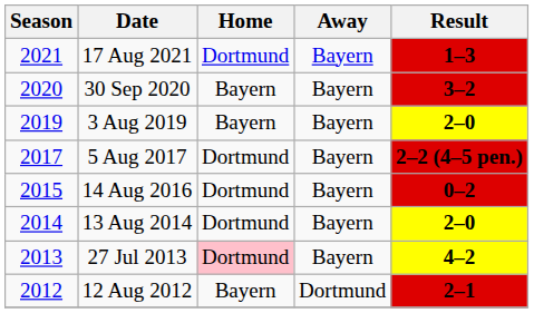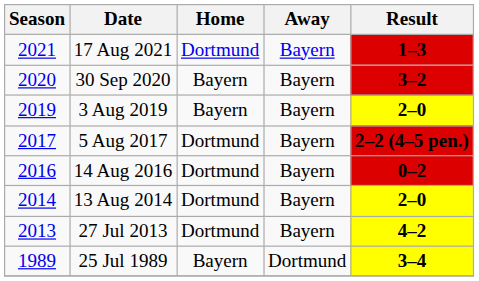 <table class="wikitable" style="text-align:center;">
 <tr>
 <th>Season</th>
 <th>Date</th>
 <th>Home</th>
 <th>Away</th>
 <th>Result</th>
 </tr>
 <tr>
 <td><a href='#'>2021</a></td>
 <td>17 Aug 2021</td>
 <td><a href='#'>Dortmund</a></td>
 <td><a href='#'>Bayern</a></td>
 <td bgcolor=DD0000><span><strong>1–3</strong></span></td>
 </tr>
 <tr>
 <td><a href='#'>2020</a></td>
 <td>30 Sep 2020</td>
 <td>Bayern</td>
 <td>Bayern</td>
 <td bgcolor=DD0000><span><strong>3–2</strong></span></td>
 </tr>
 <tr>
 <td><a href='#'>2019</a></td>
 <td>3 Aug 2019</td>
 <td>Bayern</td>
 <td>Bayern</td>
 <td bgcolor=FFFF00><span><strong>2–0</strong></span></td>
 </tr>
 <tr>
 <td><a href='#'>2017</a></td>
 <td>5 Aug 2017</td>
 <td>Dortmund</td>
 <td>Bayern</td>
 <td bgcolor=DD0000><span><strong>2–2 (4–5 pen.)</strong></span></td>
 </tr>
 <tr>
-<td><a href='#'>2015</a></td>
+<td><a href='#'>2016</a></td>
 <td>14 Aug 2016</td>
 <td>Dortmund</td>
 <td>Bayern</td>
 <td bgcolor=DD0000><span><strong>0–2</strong></span></td>
 </tr>
 <tr>
 <td><a href='#'>2014</a></td>
 <td>13 Aug 2014</td>
 <td>Dortmund</td>
 <td>Bayern</td>
 <td bgcolor=FFFF00><span><strong>2–0</strong></span></td>
 </tr>
 <tr>
 <td><a href='#'>2013</a></td>
 <td>27 Jul 2013</td>
-<td style="background: pink;">Dortmund</td>
+<td>Dortmund</td>
 <td>Bayern</td>
 <td bgcolor=FFFF00><span><strong>4–2</strong></span></td>
 </tr>
 <tr>
-<td><a href='#'>2012</a></td>
-<td>12 Aug 2012</td>
+<td><a href='#'>1989</a></td>
+<td>25 Jul 1989</td>
 <td>Bayern</td>
 <td>Dortmund</td>
-<td bgcolor=DD0000><span><strong>2–1</strong></span></td>
+<td bgcolor=FFFF00><span><strong>3–4</strong></span></td>
 </tr>
 <tr>
 </tr>
 </table>
